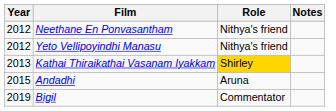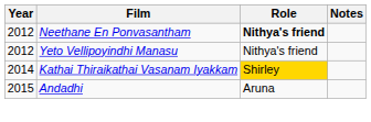 <table class="wikitable sortable">
 <tr style="background:#ccc; text-align:center;">
 <th>Year</th>
 <th>Film</th>
 <th>Role</th>
 <th>Notes</th>
 </tr>
 <tr>
 <td>2012</td>
 <td><em><a href='#'>Neethane En Ponvasantham</a></em></td>
-<td>Nithya's friend</td>
+<td><strong>Nithya's friend</strong></td>
 <td></td>
 </tr>
 <tr>
 <td>2012</td>
 <td><em><a href='#'>Yeto Vellipoyindhi Manasu</a></em></td>
 <td>Nithya's friend</td>
 <td></td>
 </tr>
 <tr>
-<td>2013</td>
+<td>2014</td>
 <td><em><a href='#'>Kathai Thiraikathai Vasanam Iyakkam</a></em></td>
 <td style="background: gold;">Shirley</td>
 <td></td>
 </tr>
 <tr>
 <td>2015</td>
 <td><em><a href='#'>Andadhi</a></em></td>
 <td>Aruna</td>
 <td></td>
 </tr>
-<tr>
-<td>2019</td>
-<td><em><a href='#'>Bigil</a></em></td>
-<td>Commentator</td>
-<td></td>
-</tr>
 </table>
